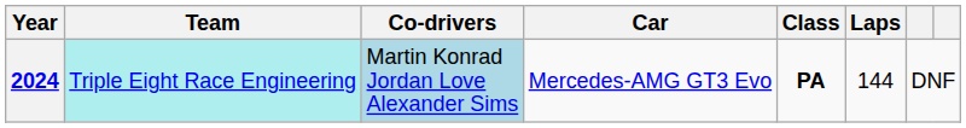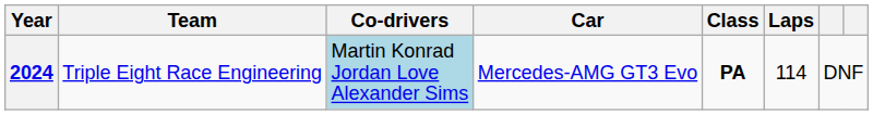 <table class="wikitable" style="font-size:85%; text-align:center">
 <tr>
 <th>Year</th>
 <th>Team</th>
 <th>Co-drivers</th>
 <th>Car</th>
 <th>Class</th>
 <th>Laps</th>
 <th></th>
 <th></th>
 </tr>
 <tr>
 <th><a href='#'>2024</a></th>
-<td align="left" style="background: paleturquoise;"><a href='#'>Triple Eight Race Engineering</a></td>
+<td align="left"><a href='#'>Triple Eight Race Engineering</a></td>
 <td align="left" style="background: lightblue;"> Martin Konrad<br> <a href='#'>Jordan Love</a><br> <a href='#'>Alexander Sims</a></td>
 <td align="left"><a href='#'>Mercedes-AMG GT3 Evo</a></td>
 <td><strong><span>PA</span></strong></td>
-<td>144</td>
+<td>114</td>
 <td colspan=2>DNF</td>
 </tr>
 </table>
